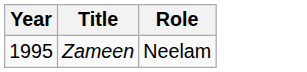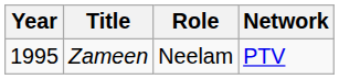 <table class="wikitable sortable plainrowheaders">
 <tr style="text-align:center;">
 <th scope="col">Year</th>
 <th scope="col">Title</th>
 <th scope="col">Role</th>
+<th scope="col">Network</th>
 </tr>
 <tr>
 <td>1995</td>
 <td><em>Zameen</em></td>
 <td>Neelam</td>
+<td><a href='#'>PTV</a></td>
 </tr>
 </table>
